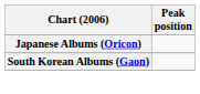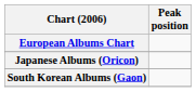 <table class="wikitable sortable plainrowheaders">
 <tr>
 <th>Chart (2006)</th>
 <th>Peak<br>position</th>
+</tr>
+<tr>
+<th scope="row"><a href='#'>European Albums Chart</a></th>
+<td></td>
 </tr>
 <tr>
 </tr>
 <tr>
 <th scope="row">Japanese Albums (<a href='#'>Oricon</a>)</th>
 <td></td>
 </tr>
 <tr>
 </tr>
 <tr>
 <th scope="row">South Korean Albums (<a href='#'>Gaon</a>)</th>
 <td></td>
 </tr>
 <tr>
 </tr>
 </table>
